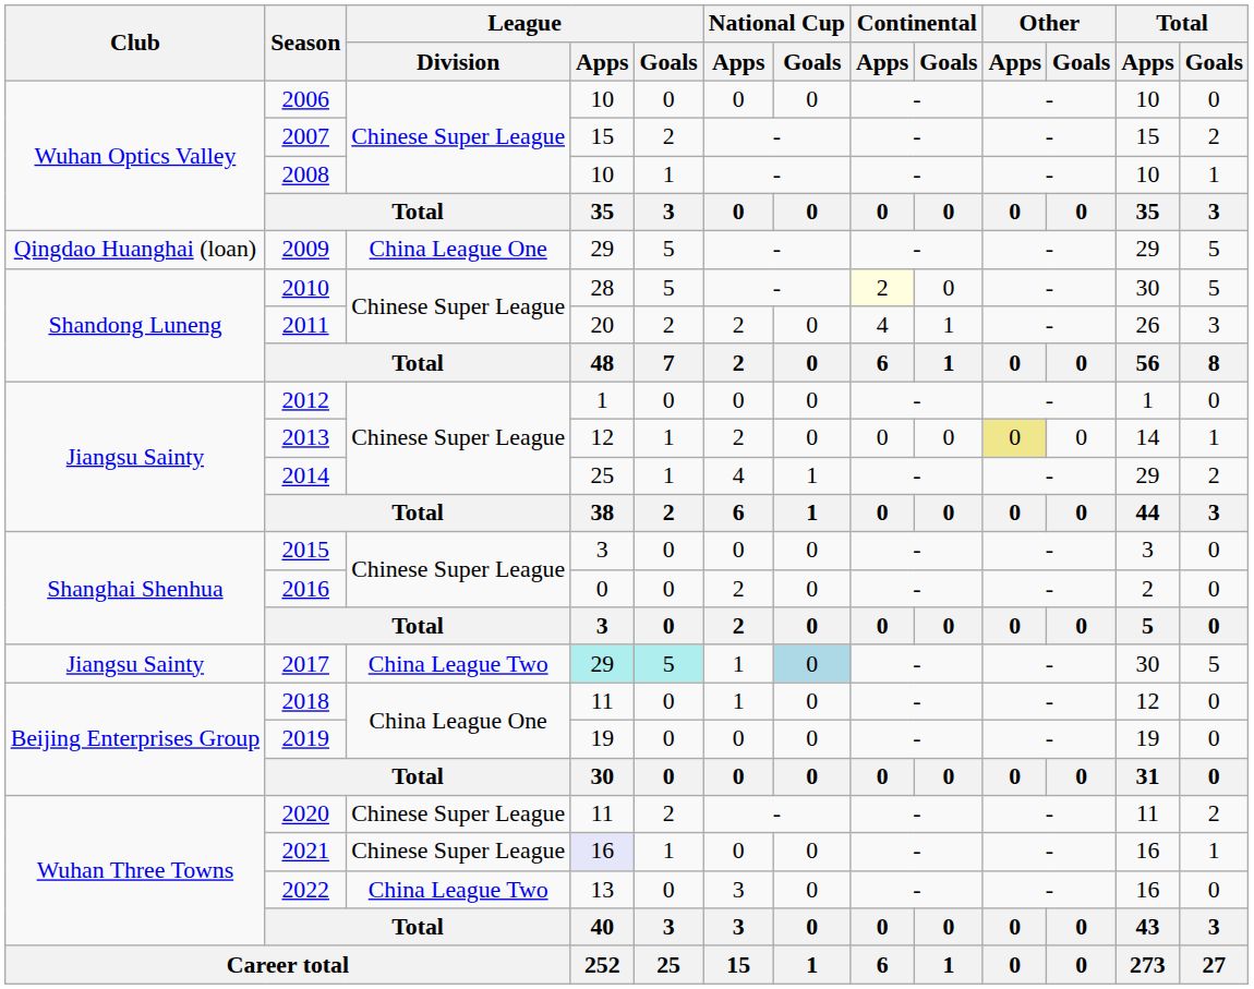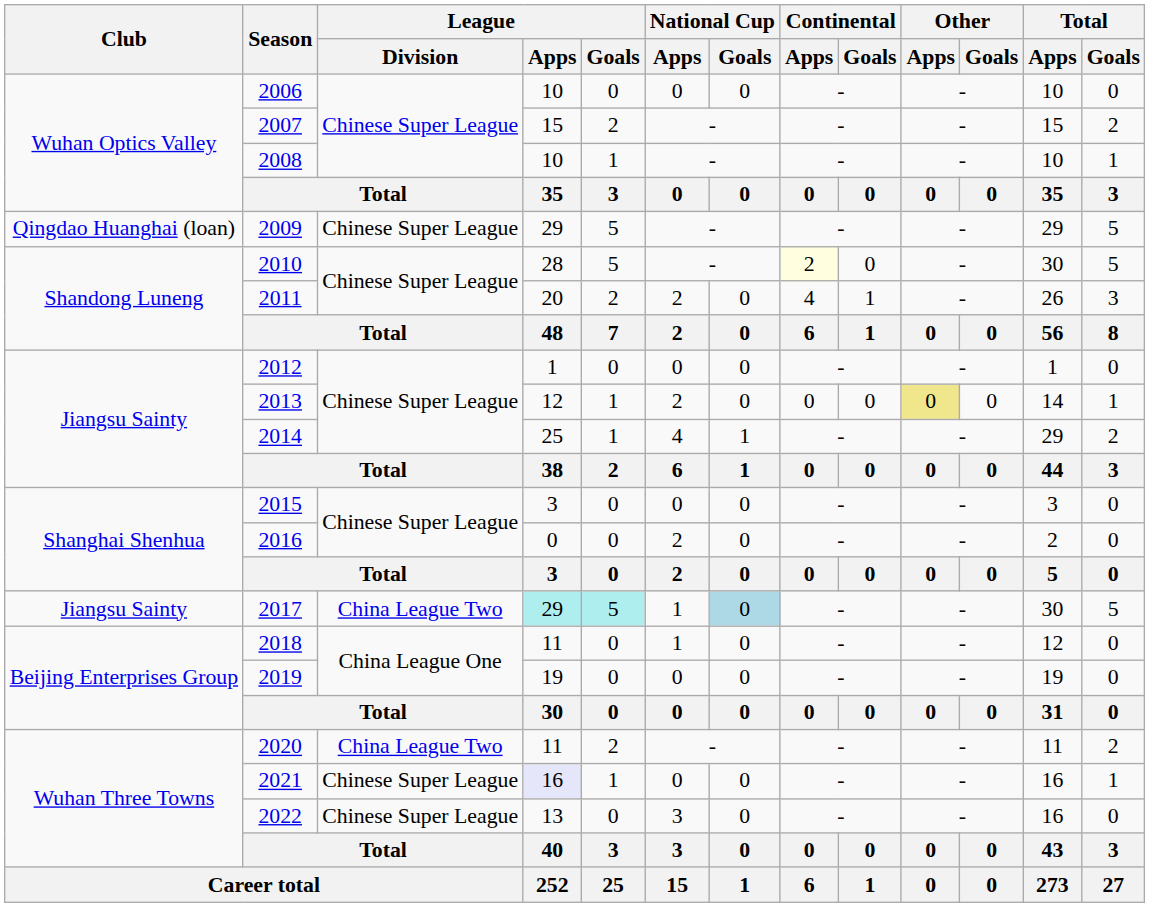 <table class="wikitable" style="text-align: center">
 <tr>
 <th rowspan="2">Club</th>
 <th rowspan="2">Season</th>
 <th colspan="3">League</th>
 <th colspan="2">National Cup</th>
 <th colspan="2">Continental</th>
 <th colspan="2">Other</th>
 <th colspan="2">Total</th>
 </tr>
 <tr>
 <th>Division</th>
 <th>Apps</th>
 <th>Goals</th>
 <th>Apps</th>
 <th>Goals</th>
 <th>Apps</th>
 <th>Goals</th>
 <th>Apps</th>
 <th>Goals</th>
 <th>Apps</th>
 <th>Goals</th>
 </tr>
 <tr>
 <td rowspan=4><a href='#'>Wuhan Optics Valley</a></td>
 <td><a href='#'>2006</a></td>
 <td rowspan=3><a href='#'>Chinese Super League</a></td>
 <td>10</td>
 <td>0</td>
 <td>0</td>
 <td>0</td>
 <td colspan="2">-</td>
 <td colspan="2">-</td>
 <td>10</td>
 <td>0</td>
 </tr>
 <tr>
 <td><a href='#'>2007</a></td>
 <td>15</td>
 <td>2</td>
 <td colspan="2">-</td>
 <td colspan="2">-</td>
 <td colspan="2">-</td>
 <td>15</td>
 <td>2</td>
 </tr>
 <tr>
 <td><a href='#'>2008</a></td>
 <td>10</td>
 <td>1</td>
 <td colspan="2">-</td>
 <td colspan="2">-</td>
 <td colspan="2">-</td>
 <td>10</td>
 <td>1</td>
 </tr>
 <tr>
 <th colspan="2">Total</th>
 <th>35</th>
 <th>3</th>
 <th>0</th>
 <th>0</th>
 <th>0</th>
 <th>0</th>
 <th>0</th>
 <th>0</th>
 <th>35</th>
 <th>3</th>
 </tr>
 <tr>
 <td><a href='#'>Qingdao Huanghai</a> (loan)</td>
 <td><a href='#'>2009</a></td>
-<td><a href='#'>China League One</a></td>
+<td>Chinese Super League</td>
 <td>29</td>
 <td>5</td>
 <td colspan="2">-</td>
 <td colspan="2">-</td>
 <td colspan="2">-</td>
 <td>29</td>
 <td>5</td>
 </tr>
 <tr>
 <td rowspan=3><a href='#'>Shandong Luneng</a></td>
 <td><a href='#'>2010</a></td>
 <td rowspan=2>Chinese Super League</td>
 <td>28</td>
 <td>5</td>
 <td colspan="2">-</td>
 <td style="background: lightyellow;">2</td>
 <td>0</td>
 <td colspan="2">-</td>
 <td>30</td>
 <td>5</td>
 </tr>
 <tr>
 <td><a href='#'>2011</a></td>
 <td>20</td>
 <td>2</td>
 <td>2</td>
 <td>0</td>
 <td>4</td>
 <td>1</td>
 <td colspan="2">-</td>
 <td>26</td>
 <td>3</td>
 </tr>
 <tr>
 <th colspan="2">Total</th>
 <th>48</th>
 <th>7</th>
 <th>2</th>
 <th>0</th>
 <th>6</th>
 <th>1</th>
 <th>0</th>
 <th>0</th>
 <th>56</th>
 <th>8</th>
 </tr>
 <tr>
 <td rowspan=4><a href='#'>Jiangsu Sainty</a></td>
 <td><a href='#'>2012</a></td>
 <td rowspan=3>Chinese Super League</td>
 <td>1</td>
 <td>0</td>
 <td>0</td>
 <td>0</td>
 <td colspan="2">-</td>
 <td colspan="2">-</td>
 <td>1</td>
 <td>0</td>
 </tr>
 <tr>
 <td><a href='#'>2013</a></td>
 <td>12</td>
 <td>1</td>
 <td>2</td>
 <td>0</td>
 <td>0</td>
 <td>0</td>
 <td style="background: khaki;">0</td>
 <td>0</td>
 <td>14</td>
 <td>1</td>
 </tr>
 <tr>
 <td><a href='#'>2014</a></td>
 <td>25</td>
 <td>1</td>
 <td>4</td>
 <td>1</td>
 <td colspan="2">-</td>
 <td colspan="2">-</td>
 <td>29</td>
 <td>2</td>
 </tr>
 <tr>
 <th colspan="2">Total</th>
 <th>38</th>
 <th>2</th>
 <th>6</th>
 <th>1</th>
 <th>0</th>
 <th>0</th>
 <th>0</th>
 <th>0</th>
 <th>44</th>
 <th>3</th>
 </tr>
 <tr>
 <td rowspan=3><a href='#'>Shanghai Shenhua</a></td>
 <td><a href='#'>2015</a></td>
 <td rowspan=2>Chinese Super League</td>
 <td>3</td>
 <td>0</td>
 <td>0</td>
 <td>0</td>
 <td colspan="2">-</td>
 <td colspan="2">-</td>
 <td>3</td>
 <td>0</td>
 </tr>
 <tr>
 <td><a href='#'>2016</a></td>
 <td>0</td>
 <td>0</td>
 <td>2</td>
 <td>0</td>
 <td colspan="2">-</td>
 <td colspan="2">-</td>
 <td>2</td>
 <td>0</td>
 </tr>
 <tr>
 <th colspan="2">Total</th>
 <th>3</th>
 <th>0</th>
 <th>2</th>
 <th>0</th>
 <th>0</th>
 <th>0</th>
 <th>0</th>
 <th>0</th>
 <th>5</th>
 <th>0</th>
 </tr>
 <tr>
 <td><a href='#'>Jiangsu Sainty</a></td>
 <td><a href='#'>2017</a></td>
 <td><a href='#'>China League Two</a></td>
 <td style="background: paleturquoise;">29</td>
 <td style="background: paleturquoise;">5</td>
 <td>1</td>
 <td style="background: lightblue;">0</td>
 <td colspan="2">-</td>
 <td colspan="2">-</td>
 <td>30</td>
 <td>5</td>
 </tr>
 <tr>
 <td rowspan=3><a href='#'>Beijing Enterprises Group</a></td>
 <td><a href='#'>2018</a></td>
 <td rowspan=2>China League One</td>
 <td>11</td>
 <td>0</td>
 <td>1</td>
 <td>0</td>
 <td colspan="2">-</td>
 <td colspan="2">-</td>
 <td>12</td>
 <td>0</td>
 </tr>
 <tr>
 <td><a href='#'>2019</a></td>
 <td>19</td>
 <td>0</td>
 <td>0</td>
 <td>0</td>
 <td colspan="2">-</td>
 <td colspan="2">-</td>
 <td>19</td>
 <td>0</td>
 </tr>
 <tr>
 <th colspan="2">Total</th>
 <th>30</th>
 <th>0</th>
 <th>0</th>
 <th>0</th>
 <th>0</th>
 <th>0</th>
 <th>0</th>
 <th>0</th>
 <th>31</th>
 <th>0</th>
 </tr>
 <tr>
 <td rowspan=4><a href='#'>Wuhan Three Towns</a></td>
 <td><a href='#'>2020</a></td>
-<td>Chinese Super League</td>
+<td><a href='#'>China League Two</a></td>
 <td>11</td>
 <td>2</td>
 <td colspan="2">-</td>
 <td colspan="2">-</td>
 <td colspan="2">-</td>
 <td>11</td>
 <td>2</td>
 </tr>
 <tr>
 <td><a href='#'>2021</a></td>
 <td>Chinese Super League</td>
 <td style="background: lavender;">16</td>
 <td>1</td>
 <td>0</td>
 <td>0</td>
 <td colspan="2">-</td>
 <td colspan="2">-</td>
 <td>16</td>
 <td>1</td>
 </tr>
 <tr>
 <td><a href='#'>2022</a></td>
-<td><a href='#'>China League Two</a></td>
+<td>Chinese Super League</td>
 <td>13</td>
 <td>0</td>
 <td>3</td>
 <td>0</td>
 <td colspan="2">-</td>
 <td colspan="2">-</td>
 <td>16</td>
 <td>0</td>
 </tr>
 <tr>
 <th colspan="2"><strong>Total</strong></th>
 <th>40</th>
 <th>3</th>
 <th>3</th>
 <th>0</th>
 <th>0</th>
 <th>0</th>
 <th>0</th>
 <th>0</th>
 <th>43</th>
 <th>3</th>
 </tr>
 <tr>
 <th colspan="3">Career total</th>
 <th>252</th>
 <th>25</th>
 <th>15</th>
 <th>1</th>
 <th>6</th>
 <th>1</th>
 <th>0</th>
 <th>0</th>
 <th>273</th>
 <th>27</th>
 </tr>
 </table>
